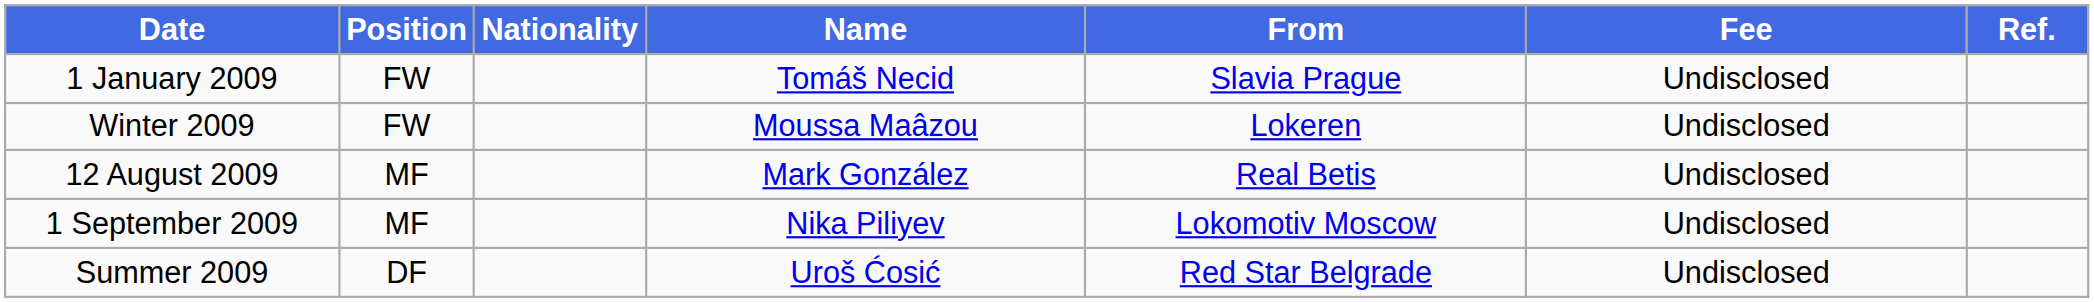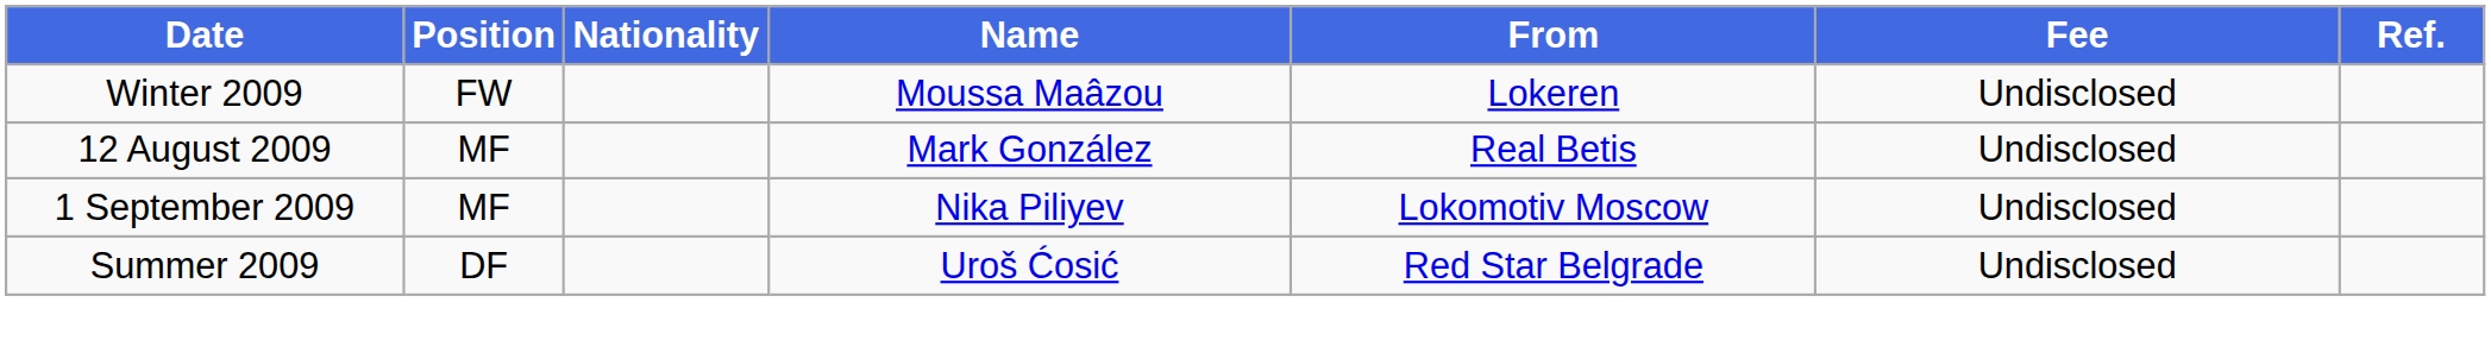 <table class="wikitable"  style="text-align:center; font-size:90%; ">
 <tr>
 <th style="background:#4169E1; color:white; width:150px;">Date</th>
 <th style="background:#4169E1; color:white; width:50px;">Position</th>
 <th style="background:#4169E1; color:white; width:50px;">Nationality</th>
 <th style="background:#4169E1; color:white; width:200px;">Name</th>
 <th style="background:#4169E1; color:white; width:200px;">From</th>
 <th style="background:#4169E1; color:white; width:200px;">Fee</th>
 <th style="background:#4169E1; color:white; width:50px;">Ref.</th>
-</tr>
-<tr>
-<td>1 January 2009</td>
-<td>FW</td>
-<td></td>
-<td><a href='#'>Tomáš Necid</a></td>
-<td><a href='#'>Slavia Prague</a></td>
-<td>Undisclosed</td>
-<td></td>
 </tr>
 <tr>
 <td>Winter 2009</td>
 <td>FW</td>
 <td></td>
 <td><a href='#'>Moussa Maâzou</a></td>
 <td><a href='#'>Lokeren</a></td>
 <td>Undisclosed</td>
 <td></td>
 </tr>
 <tr>
 <td>12 August 2009</td>
 <td>MF</td>
 <td></td>
 <td><a href='#'>Mark González</a></td>
 <td><a href='#'>Real Betis</a></td>
 <td>Undisclosed</td>
 <td></td>
 </tr>
 <tr>
 <td>1 September 2009</td>
 <td>MF</td>
 <td></td>
 <td><a href='#'>Nika Piliyev</a></td>
 <td><a href='#'>Lokomotiv Moscow</a></td>
 <td>Undisclosed</td>
 <td></td>
 </tr>
 <tr>
 <td>Summer 2009</td>
 <td>DF</td>
 <td></td>
 <td><a href='#'>Uroš Ćosić</a></td>
 <td><a href='#'>Red Star Belgrade</a></td>
 <td>Undisclosed</td>
 <td></td>
 </tr>
 </table>
